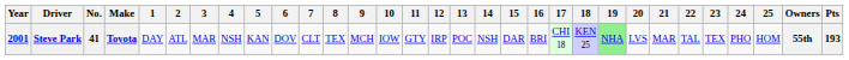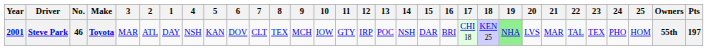 <table class="wikitable" style="text-align:center; font-size:75%">
 <tr>
 <th>Year</th>
 <th>Driver</th>
 <th>No.</th>
 <th>Make</th>
+<th>3</th>
+<th>2</th>
 <th>1</th>
-<th>2</th>
-<th>3</th>
 <th>4</th>
 <th>5</th>
 <th>6</th>
 <th>7</th>
 <th>8</th>
 <th>9</th>
 <th>10</th>
 <th>11</th>
 <th>12</th>
 <th>13</th>
 <th>14</th>
 <th>15</th>
 <th>16</th>
 <th>17</th>
 <th>18</th>
 <th>19</th>
 <th>20</th>
 <th>21</th>
 <th>22</th>
 <th>23</th>
 <th>24</th>
 <th>25</th>
 <th>Owners</th>
 <th>Pts</th>
 </tr>
 <tr>
 <th><a href='#'>2001</a></th>
 <th><a href='#'>Steve Park</a></th>
-<th>41</th>
+<th>46</th>
 <th><a href='#'>Toyota</a></th>
+<td><a href='#'>MAR</a></td>
+<td><a href='#'>ATL</a></td>
 <td><a href='#'>DAY</a></td>
-<td><a href='#'>ATL</a></td>
-<td><a href='#'>MAR</a></td>
 <td><a href='#'>NSH</a></td>
 <td><a href='#'>KAN</a></td>
 <td><a href='#'>DOV</a></td>
 <td><a href='#'>CLT</a></td>
 <td><a href='#'>TEX</a></td>
 <td><a href='#'>MCH</a></td>
 <td><a href='#'>IOW</a></td>
 <td><a href='#'>GTY</a></td>
 <td><a href='#'>IRP</a></td>
 <td><a href='#'>POC</a></td>
 <td><a href='#'>NSH</a></td>
 <td><a href='#'>DAR</a></td>
 <td><a href='#'>BRI</a></td>
 <td style="background:#DFFFDF;"><a href='#'>CHI</a><br><small>18</small></td>
 <td style="background:#CFCFFF;"><a href='#'>KEN</a><br><small>25</small></td>
 <td style="background: lightgreen;"><a href='#'>NHA</a></td>
 <td><a href='#'>LVS</a></td>
 <td><a href='#'>MAR</a></td>
 <td><a href='#'>TAL</a></td>
 <td><a href='#'>TEX</a></td>
 <td><a href='#'>PHO</a></td>
 <td><a href='#'>HOM</a></td>
 <th>55th</th>
-<th>193</th>
+<th>197</th>
 </tr>
 </table>
